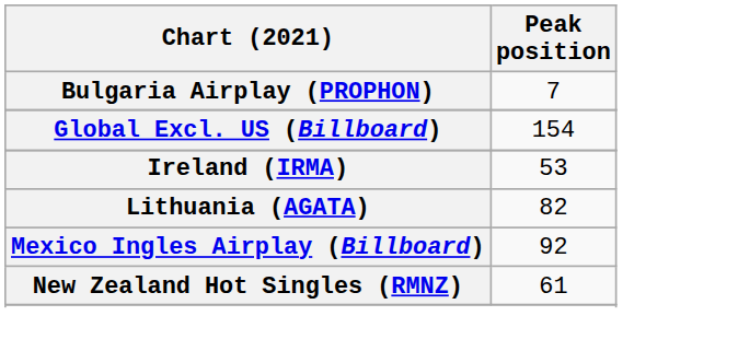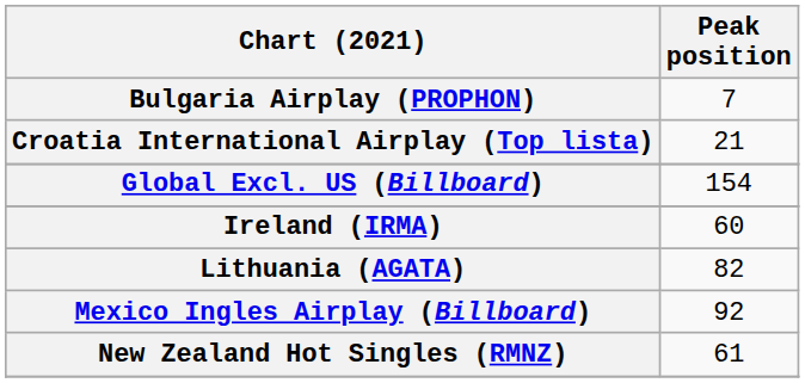 <table class="wikitable sortable plainrowheaders" style="text-align:center">
 <tr>
 <th scope="col">Chart (2021)</th>
 <th scope="col">Peak<br>position</th>
 </tr>
 <tr>
 <th scope="row">Bulgaria Airplay (<a href='#'>PROPHON</a>)</th>
 <td>7</td>
+</tr>
+<tr>
+<th scope="row">Croatia International Airplay (<a href='#'>Top lista</a>)</th>
+<td>21</td>
 </tr>
 <tr>
 </tr>
 <tr>
 </tr>
 <tr>
 <th scope="row"><a href='#'>Global Excl. US</a> (<em><a href='#'>Billboard</a></em>)</th>
 <td>154</td>
 </tr>
 <tr>
 </tr>
 <tr>
 </tr>
 <tr>
 <th scope="row">Ireland (<a href='#'>IRMA</a>)</th>
-<td>53</td>
+<td>60</td>
 </tr>
 <tr>
 <th scope="row">Lithuania (<a href='#'>AGATA</a>)</th>
 <td>82</td>
 </tr>
 <tr>
 <th scope="row"><a href='#'>Mexico Ingles Airplay</a> (<em><a href='#'>Billboard</a></em>)</th>
 <td>92</td>
 </tr>
 <tr>
 <th scope="row">New Zealand Hot Singles (<a href='#'>RMNZ</a>)</th>
 <td>61</td>
 </tr>
 <tr>
 </tr>
 <tr>
 </tr>
 <tr>
 </tr>
 </table>
